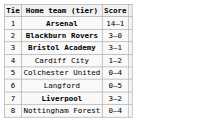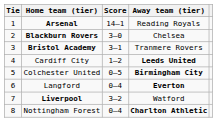 <table class="wikitable" style="text-align:center; font-size:85%">
 <tr>
 <th>Tie</th>
 <th>Home team (tier)</th>
 <th>Score</th>
+<th>Away team (tier)</th>
 <th></th>
 </tr>
 <tr>
 <td align="center">1</td>
 <td><strong>Arsenal</strong></td>
 <td align="center">14–1</td>
+<td>Reading Royals</td>
 <td></td>
 </tr>
 <tr>
 <td align="center">2</td>
 <td><strong>Blackburn Rovers</strong></td>
 <td align="center">3–0</td>
+<td>Chelsea</td>
 <td></td>
 </tr>
 <tr>
 <td align="center">3</td>
 <td><strong>Bristol Academy</strong></td>
 <td align="center">3–1</td>
+<td>Tranmere Rovers</td>
 <td></td>
 </tr>
 <tr>
 <td align="center">4</td>
 <td>Cardiff City</td>
 <td align="center">1–2</td>
+<td><strong>Leeds United</strong></td>
 <td></td>
 </tr>
 <tr>
 <td align="center">5</td>
 <td>Colchester United</td>
-<td align="center">0–4</td>
+<td align="center">0–5</td>
+<td><strong>Birmingham City</strong></td>
 <td></td>
 </tr>
 <tr>
 <td align="center">6</td>
 <td>Langford</td>
-<td align="center">0–5</td>
+<td align="center">0–4</td>
+<td><strong>Everton</strong></td>
 <td></td>
 </tr>
 <tr>
 <td align="center">7</td>
 <td><strong>Liverpool</strong></td>
 <td align="center">3–2</td>
+<td>Watford</td>
 <td></td>
 </tr>
 <tr>
 <td align="center">8</td>
 <td>Nottingham Forest</td>
 <td align="center">0–4</td>
+<td><strong>Charlton Athletic</strong></td>
 <td></td>
 </tr>
 </table>
